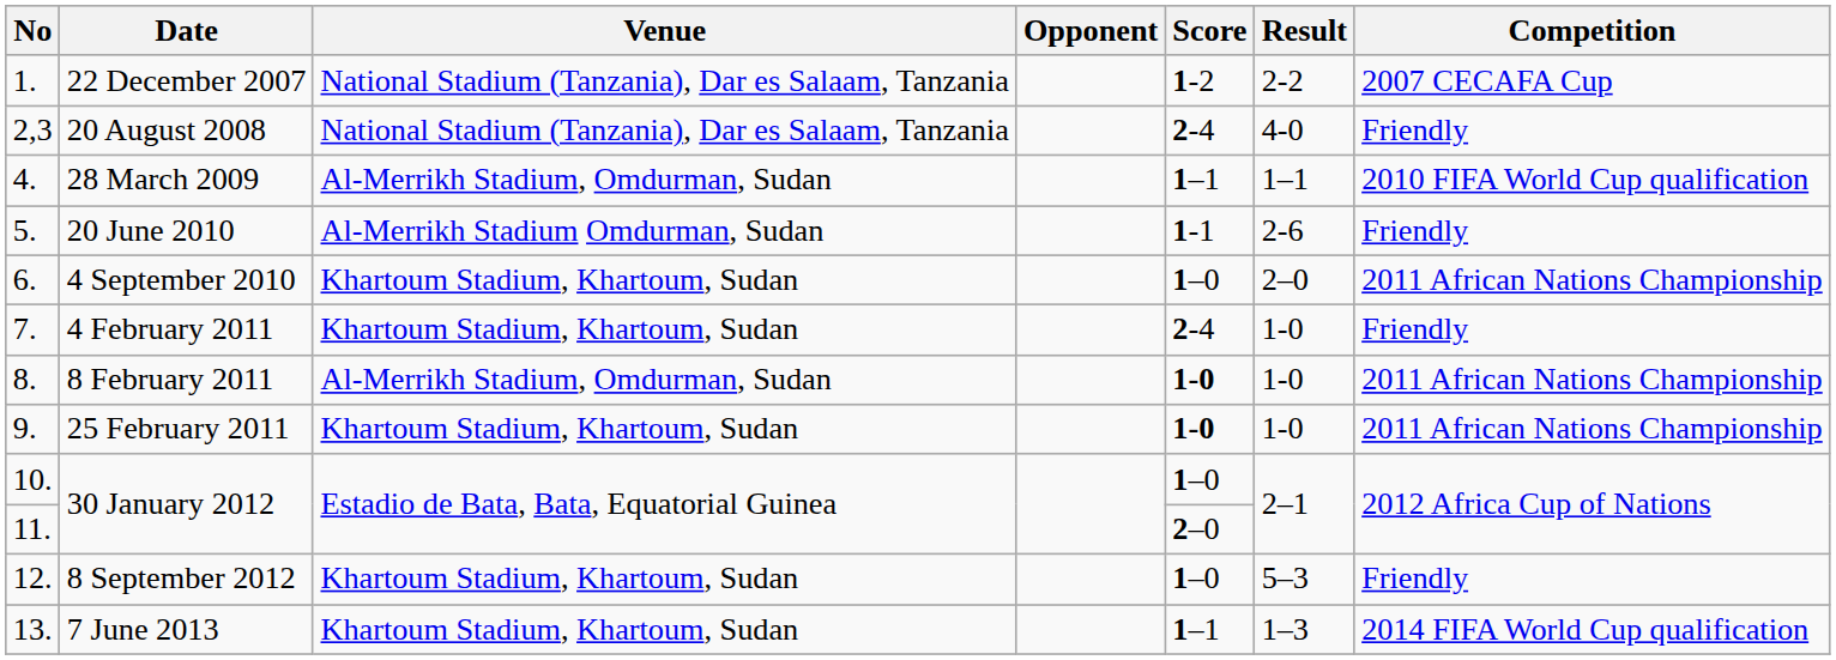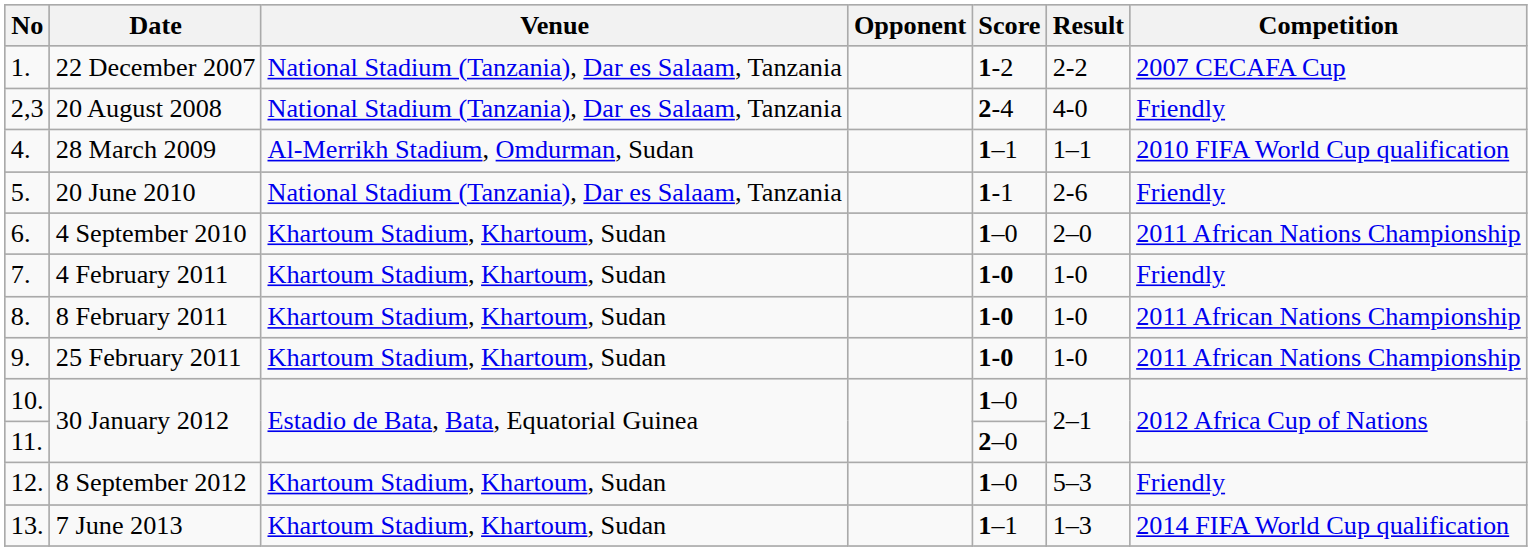 <table class="wikitable">
 <tr>
 <th>No</th>
 <th>Date</th>
 <th>Venue</th>
 <th>Opponent</th>
 <th>Score</th>
 <th>Result</th>
 <th>Competition</th>
 </tr>
 <tr>
 <td>1.</td>
 <td>22 December 2007</td>
 <td><a href='#'>National Stadium (Tanzania)</a>, <a href='#'>Dar es Salaam</a>, Tanzania</td>
 <td></td>
 <td><strong>1</strong>-2</td>
 <td>2-2</td>
 <td><a href='#'>2007 CECAFA Cup</a></td>
 </tr>
 <tr>
 <td>2,3</td>
 <td>20 August 2008</td>
 <td><a href='#'>National Stadium (Tanzania)</a>, <a href='#'>Dar es Salaam</a>, Tanzania</td>
 <td></td>
 <td><strong>2</strong>-4</td>
 <td>4-0</td>
 <td><a href='#'>Friendly</a></td>
 </tr>
 <tr>
 <td>4.</td>
 <td>28 March 2009</td>
 <td><a href='#'>Al-Merrikh Stadium</a>, <a href='#'>Omdurman</a>, Sudan</td>
 <td></td>
 <td><strong>1</strong>–1</td>
 <td>1–1</td>
 <td><a href='#'>2010 FIFA World Cup qualification</a></td>
 </tr>
 <tr>
 <td>5.</td>
 <td>20 June 2010</td>
-<td><a href='#'>Al-Merrikh Stadium</a>  <a href='#'>Omdurman</a>, Sudan</td>
+<td><a href='#'>National Stadium (Tanzania)</a>, <a href='#'>Dar es Salaam</a>, Tanzania</td>
 <td></td>
 <td><strong>1</strong>-1</td>
 <td>2-6</td>
 <td><a href='#'>Friendly</a></td>
 </tr>
 <tr>
 <td>6.</td>
 <td>4 September 2010</td>
 <td><a href='#'>Khartoum Stadium</a>, <a href='#'>Khartoum</a>, Sudan</td>
 <td></td>
 <td><strong>1</strong>–0</td>
 <td>2–0</td>
 <td><a href='#'>2011 African Nations Championship</a></td>
 </tr>
 <tr>
 <td>7.</td>
 <td>4 February 2011</td>
 <td><a href='#'>Khartoum Stadium</a>, <a href='#'>Khartoum</a>, Sudan</td>
 <td></td>
-<td><strong>2</strong>-4</td>
+<td><strong>1-0</strong></td>
 <td>1-0</td>
 <td><a href='#'>Friendly</a></td>
 </tr>
 <tr>
 <td>8.</td>
 <td>8 February 2011</td>
-<td><a href='#'>Al-Merrikh Stadium</a>, <a href='#'>Omdurman</a>, Sudan</td>
+<td><a href='#'>Khartoum Stadium</a>, <a href='#'>Khartoum</a>, Sudan</td>
 <td></td>
 <td><strong>1-0</strong></td>
 <td>1-0</td>
 <td><a href='#'>2011 African Nations Championship</a></td>
 </tr>
 <tr>
 <td>9.</td>
 <td>25 February 2011</td>
 <td><a href='#'>Khartoum Stadium</a>, <a href='#'>Khartoum</a>, Sudan</td>
 <td></td>
 <td><strong>1-0</strong></td>
 <td>1-0</td>
 <td><a href='#'>2011 African Nations Championship</a></td>
 </tr>
 <tr>
 <td>10.</td>
 <td rowspan="2">30 January 2012</td>
 <td rowspan="2"><a href='#'>Estadio de Bata</a>, <a href='#'>Bata</a>, Equatorial Guinea</td>
 <td rowspan="2"></td>
 <td><strong>1</strong>–0</td>
 <td rowspan="2">2–1</td>
 <td rowspan="2"><a href='#'>2012 Africa Cup of Nations</a></td>
 </tr>
 <tr>
 <td>11.</td>
 <td><strong>2</strong>–0</td>
 </tr>
 <tr>
 <td>12.</td>
 <td>8 September 2012</td>
 <td><a href='#'>Khartoum Stadium</a>, <a href='#'>Khartoum</a>, Sudan</td>
 <td></td>
 <td><strong>1</strong>–0</td>
 <td>5–3</td>
 <td><a href='#'>Friendly</a></td>
 </tr>
 <tr>
 <td>13.</td>
 <td>7 June 2013</td>
 <td><a href='#'>Khartoum Stadium</a>, <a href='#'>Khartoum</a>, Sudan</td>
 <td></td>
 <td><strong>1</strong>–1</td>
 <td>1–3</td>
 <td><a href='#'>2014 FIFA World Cup qualification</a></td>
 </tr>
 </table>
